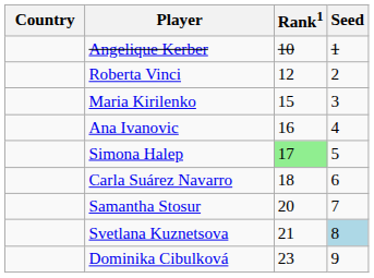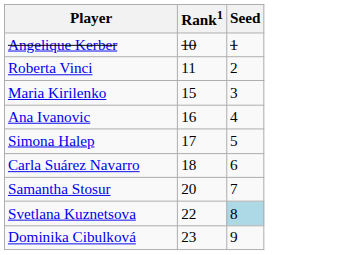 <table class="sortable wikitable">
 <tr>
-<th width="70">Country</th>
 <th width="175">Player</th>
 <th>Rank<sup>1</sup></th>
 <th>Seed</th>
 </tr>
 <tr>
-<td><s></s></td>
 <td><s><a href='#'>Angelique Kerber</a></s></td>
 <td><s>10</s></td>
 <td><s>1</s></td>
 </tr>
 <tr>
-<td></td>
 <td><a href='#'>Roberta Vinci</a></td>
-<td>12</td>
+<td>11</td>
 <td>2</td>
 </tr>
 <tr>
-<td></td>
 <td><a href='#'>Maria Kirilenko</a></td>
 <td>15</td>
 <td>3</td>
 </tr>
 <tr>
-<td></td>
 <td><a href='#'>Ana Ivanovic</a></td>
 <td>16</td>
 <td>4</td>
 </tr>
 <tr>
-<td></td>
 <td><a href='#'>Simona Halep</a></td>
-<td style="background: lightgreen;">17</td>
+<td>17</td>
 <td>5</td>
 </tr>
 <tr>
-<td></td>
 <td><a href='#'>Carla Suárez Navarro</a></td>
 <td>18</td>
 <td>6</td>
 </tr>
 <tr>
-<td></td>
 <td><a href='#'>Samantha Stosur</a></td>
 <td>20</td>
 <td>7</td>
 </tr>
 <tr>
-<td></td>
 <td><a href='#'>Svetlana Kuznetsova</a></td>
-<td>21</td>
+<td>22</td>
 <td style="background: lightblue;">8</td>
 </tr>
 <tr>
-<td></td>
 <td><a href='#'>Dominika Cibulková</a></td>
 <td>23</td>
 <td>9</td>
 </tr>
 </table>
